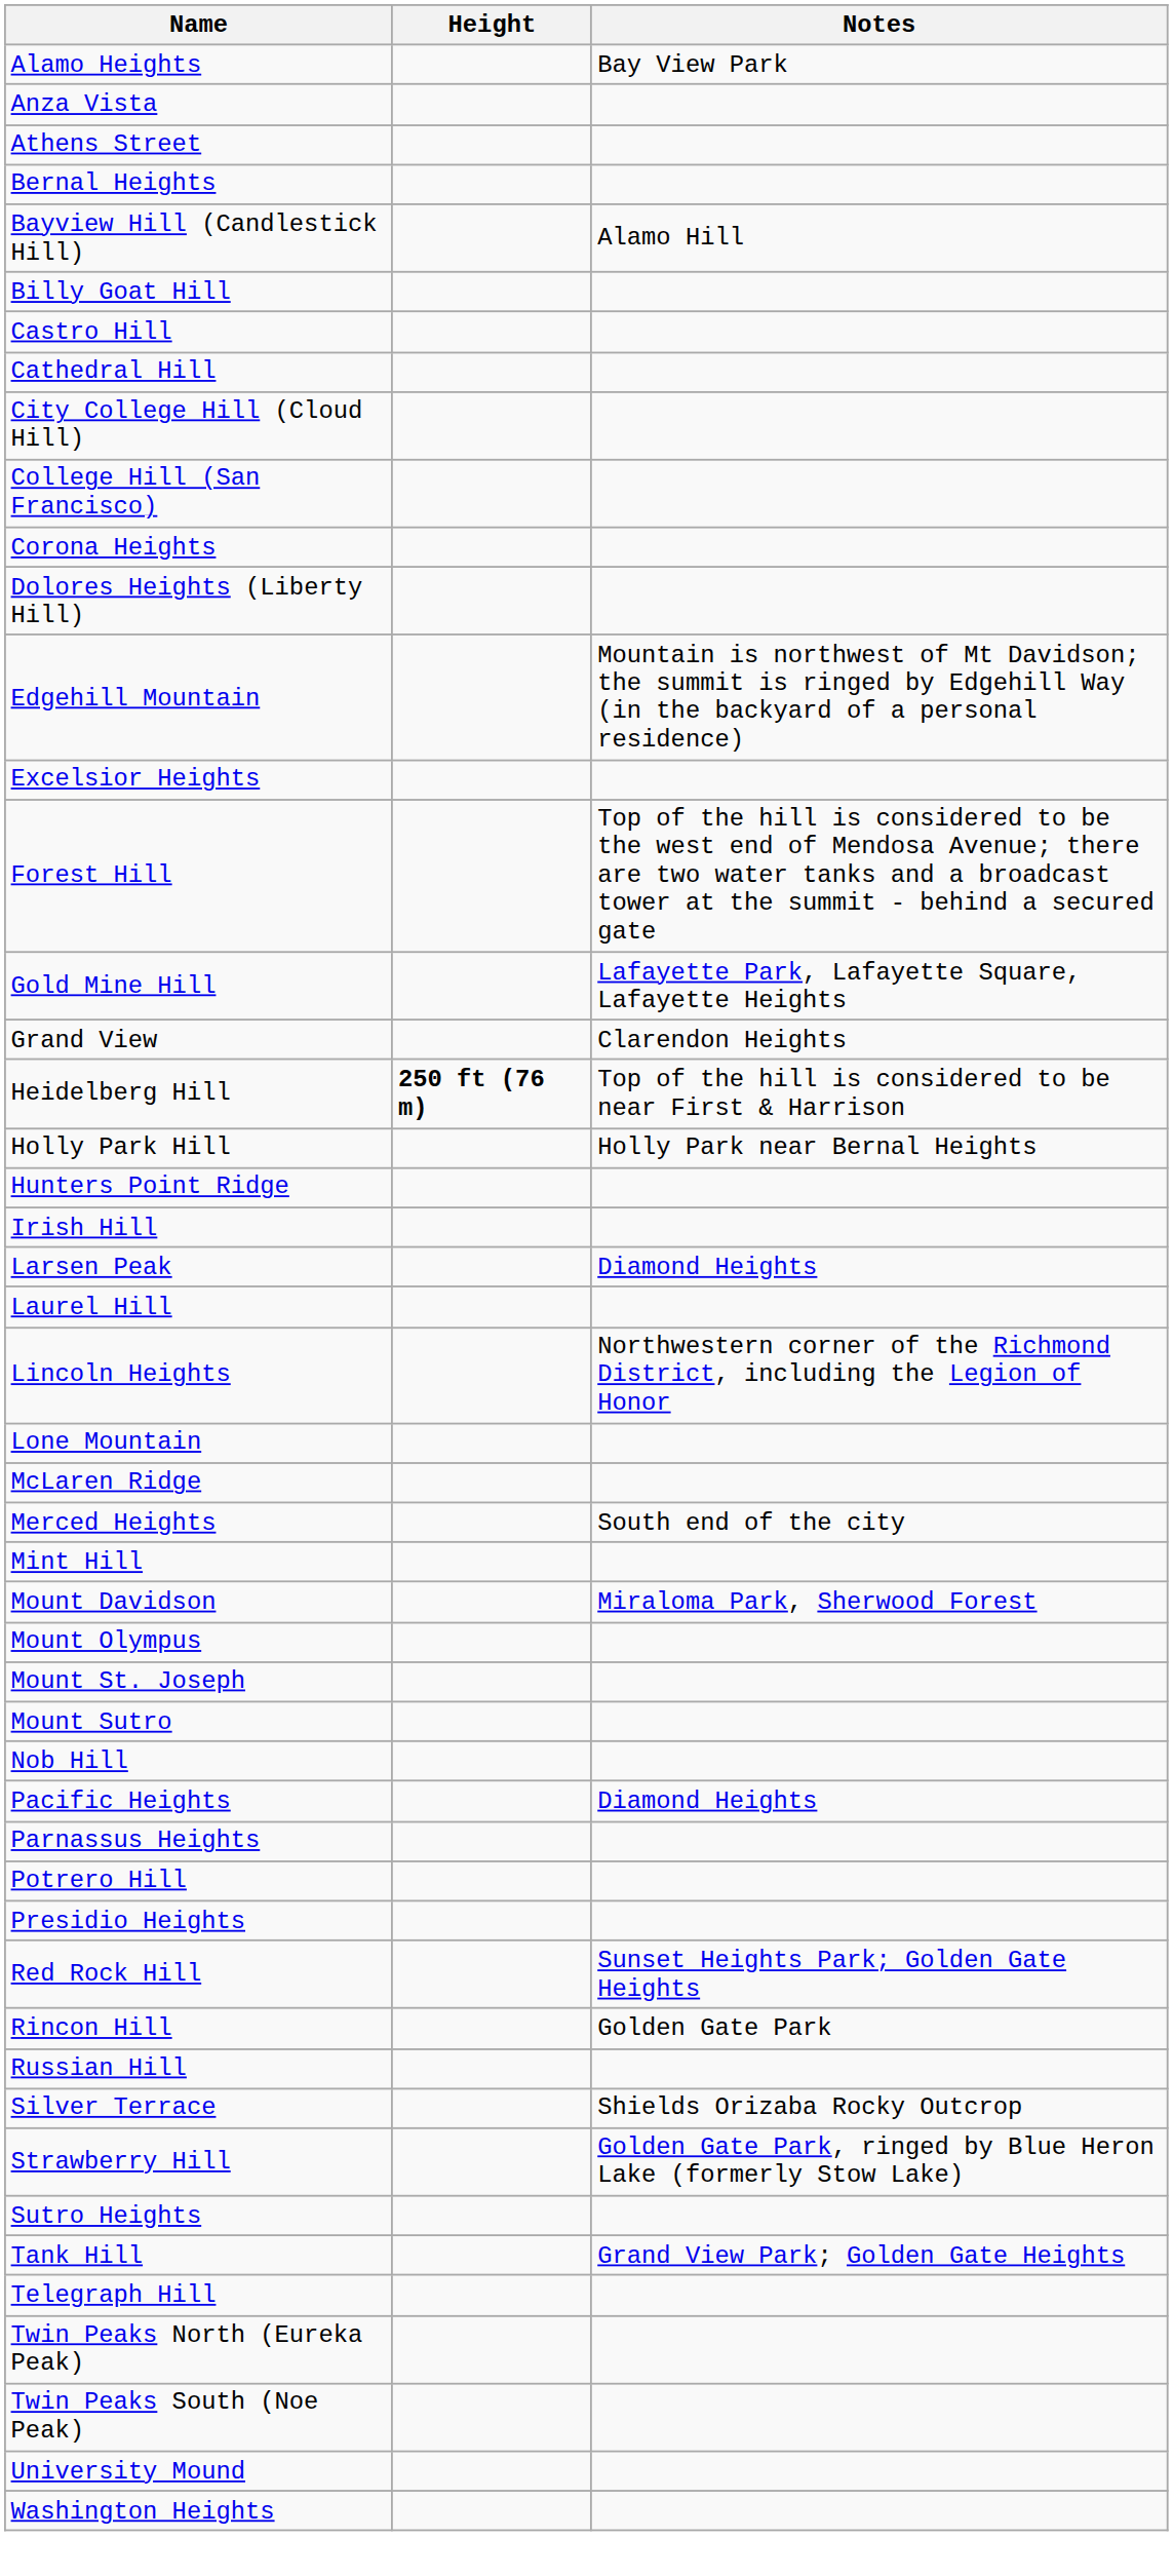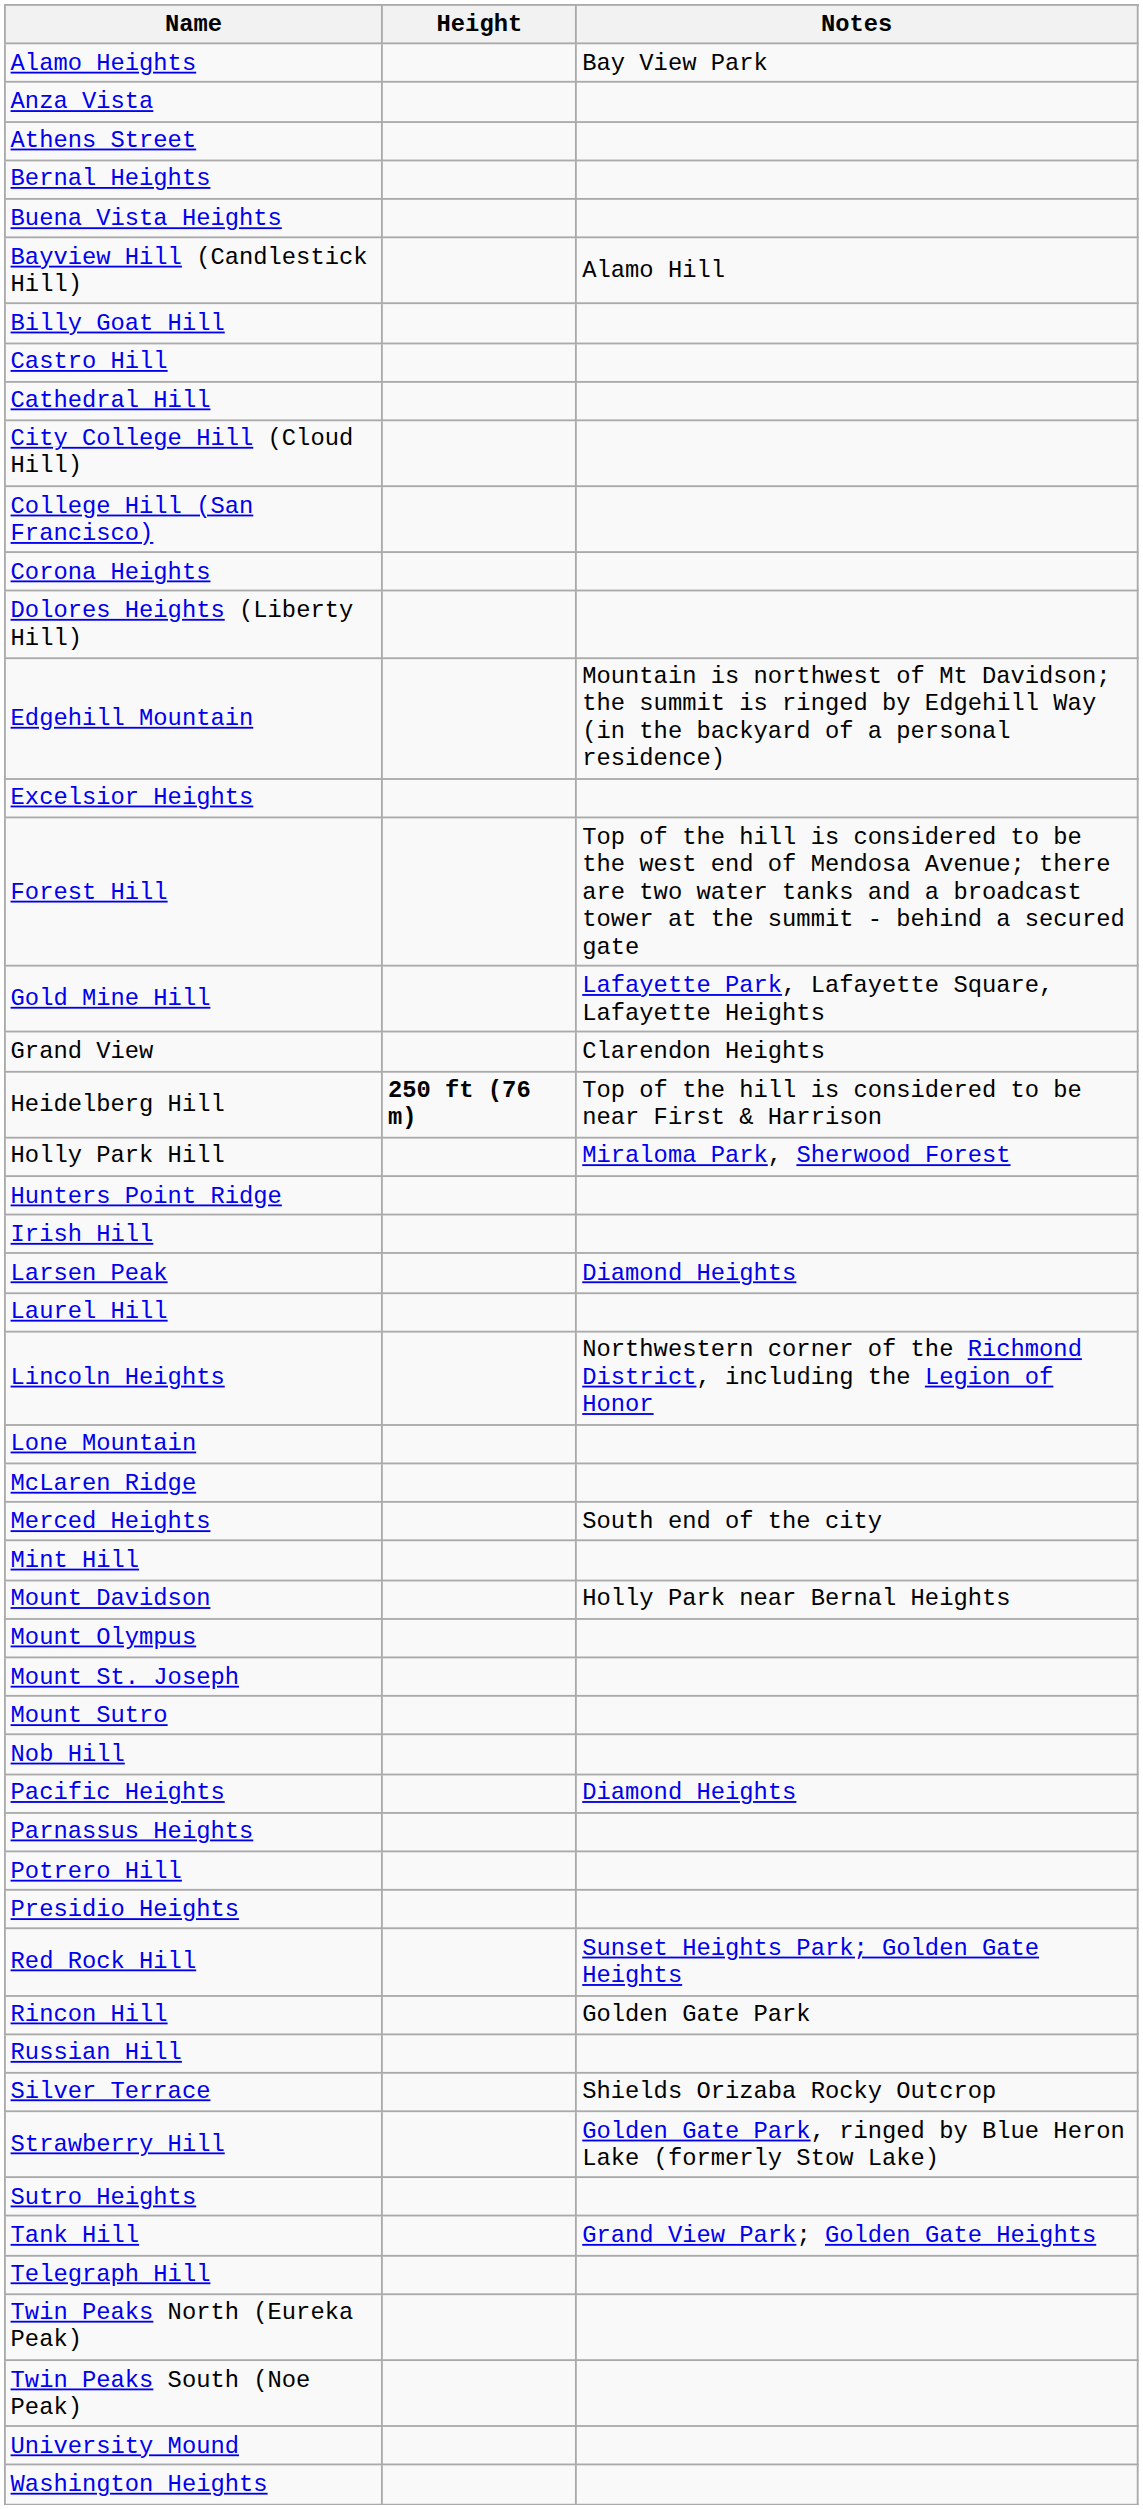 <table class="wikitable sortable" border="1">
 <tr>
 <th width=200>Name</th>
 <th width=100>Height</th>
 <th width=300>Notes</th>
 </tr>
 <tr>
 <td><a href='#'>Alamo Heights</a></td>
 <td></td>
 <td>Bay View Park</td>
 </tr>
 <tr>
 <td><a href='#'>Anza Vista</a></td>
 <td></td>
 <td></td>
 </tr>
 <tr>
 <td><a href='#'>Athens Street</a></td>
 <td></td>
 <td></td>
 </tr>
 <tr>
 <td><a href='#'>Bernal Heights</a></td>
+<td></td>
+<td></td>
+</tr>
+<tr>
+<td><a href='#'>Buena Vista Heights</a></td>
 <td></td>
 <td></td>
 </tr>
 <tr>
 <td><a href='#'>Bayview Hill</a> (Candlestick Hill)</td>
 <td></td>
 <td>Alamo Hill</td>
 </tr>
 <tr>
 <td><a href='#'>Billy Goat Hill</a></td>
 <td></td>
 <td></td>
 </tr>
 <tr>
 <td><a href='#'>Castro Hill</a></td>
 <td></td>
 <td></td>
 </tr>
 <tr>
 <td><a href='#'>Cathedral Hill</a></td>
 <td></td>
 <td></td>
 </tr>
 <tr>
 <td><a href='#'>City College Hill</a> (Cloud Hill)</td>
 <td></td>
 <td></td>
 </tr>
 <tr>
 <td><a href='#'>College Hill (San Francisco)</a></td>
 <td></td>
 <td></td>
 </tr>
 <tr>
 <td><a href='#'>Corona Heights</a></td>
 <td></td>
 <td></td>
 </tr>
 <tr>
 <td><a href='#'>Dolores Heights</a> (Liberty Hill)</td>
 <td></td>
 <td></td>
 </tr>
 <tr>
 <td><a href='#'>Edgehill Mountain</a></td>
 <td></td>
 <td>Mountain is northwest of Mt Davidson; the summit is ringed by Edgehill Way (in the backyard of a personal residence)</td>
 </tr>
 <tr>
 <td><a href='#'>Excelsior Heights</a></td>
 <td></td>
 <td></td>
 </tr>
 <tr>
 <td><a href='#'>Forest Hill</a></td>
 <td></td>
 <td>Top of the hill is considered to be the west end of Mendosa Avenue; there are two water tanks and a broadcast tower at the summit - behind a secured gate</td>
 </tr>
 <tr>
 <td><a href='#'>Gold Mine Hill</a></td>
 <td></td>
 <td><a href='#'>Lafayette Park</a>, Lafayette Square, Lafayette Heights</td>
 </tr>
 <tr>
 <td>Grand View</td>
 <td></td>
 <td>Clarendon Heights</td>
 </tr>
 <tr>
 <td>Heidelberg Hill</td>
 <td><strong>250 ft (76 m)</strong></td>
 <td>Top of the hill is considered to be near First & Harrison</td>
 </tr>
 <tr>
 <td>Holly Park Hill</td>
 <td></td>
-<td>Holly Park near Bernal Heights</td>
+<td><a href='#'>Miraloma Park</a>, <a href='#'>Sherwood Forest</a></td>
 </tr>
 <tr>
 <td><a href='#'>Hunters Point Ridge</a></td>
 <td></td>
 <td></td>
 </tr>
 <tr>
 <td><a href='#'>Irish Hill</a></td>
 <td></td>
 <td now ></td>
 </tr>
 <tr>
 <td><a href='#'>Larsen Peak</a></td>
 <td></td>
 <td><a href='#'>Diamond Heights</a></td>
 </tr>
 <tr>
 <td><a href='#'>Laurel Hill</a></td>
 <td></td>
 <td></td>
 </tr>
 <tr>
 <td><a href='#'>Lincoln Heights</a></td>
 <td></td>
 <td>Northwestern corner of the <a href='#'>Richmond District</a>, including the <a href='#'>Legion of Honor</a></td>
 </tr>
 <tr>
 <td><a href='#'>Lone Mountain</a></td>
 <td></td>
 <td></td>
 </tr>
 <tr>
 <td><a href='#'>McLaren Ridge</a></td>
 <td></td>
 <td></td>
 </tr>
 <tr>
 <td><a href='#'>Merced Heights</a></td>
 <td></td>
 <td>South end of the city</td>
 </tr>
 <tr>
 <td><a href='#'>Mint Hill</a></td>
 <td></td>
 <td></td>
 </tr>
 <tr>
 <td><a href='#'>Mount Davidson</a></td>
 <td></td>
-<td><a href='#'>Miraloma Park</a>, <a href='#'>Sherwood Forest</a></td>
+<td>Holly Park near Bernal Heights</td>
 </tr>
 <tr>
 <td><a href='#'>Mount Olympus</a></td>
 <td></td>
 <td></td>
 </tr>
 <tr>
 <td><a href='#'>Mount St. Joseph</a></td>
 <td></td>
 <td></td>
 </tr>
 <tr>
 <td><a href='#'>Mount Sutro</a></td>
 <td></td>
 <td></td>
 </tr>
 <tr>
 <td><a href='#'>Nob Hill</a></td>
 <td></td>
 <td></td>
 </tr>
 <tr>
 <td><a href='#'>Pacific Heights</a></td>
 <td></td>
 <td><a href='#'>Diamond Heights</a></td>
 </tr>
 <tr>
 <td><a href='#'>Parnassus Heights</a></td>
 <td></td>
 <td></td>
 </tr>
 <tr>
 <td><a href='#'>Potrero Hill</a></td>
 <td></td>
 <td></td>
 </tr>
 <tr>
 <td><a href='#'>Presidio Heights</a></td>
 <td></td>
 <td></td>
 </tr>
 <tr>
 <td><a href='#'>Red Rock Hill</a></td>
 <td></td>
 <td><a href='#'>Sunset Heights Park; Golden Gate Heights</a></td>
 </tr>
 <tr>
 <td><a href='#'>Rincon Hill</a></td>
 <td></td>
 <td>Golden Gate Park</td>
 </tr>
 <tr>
 <td><a href='#'>Russian Hill</a></td>
 <td></td>
 <td></td>
 </tr>
 <tr>
 <td><a href='#'>Silver Terrace</a></td>
 <td></td>
 <td>Shields Orizaba Rocky Outcrop</td>
 </tr>
 <tr>
 <td><a href='#'>Strawberry Hill</a></td>
 <td></td>
 <td><a href='#'>Golden Gate Park</a>, ringed by Blue Heron Lake (formerly Stow Lake)</td>
 </tr>
 <tr>
 <td><a href='#'>Sutro Heights</a></td>
 <td></td>
 <td></td>
 </tr>
 <tr>
 <td><a href='#'>Tank Hill</a></td>
 <td></td>
 <td><a href='#'>Grand View Park</a>; <a href='#'>Golden Gate Heights</a></td>
 </tr>
 <tr>
 <td><a href='#'>Telegraph Hill</a></td>
 <td></td>
 <td></td>
 </tr>
 <tr>
 <td><a href='#'>Twin Peaks</a> North (Eureka Peak)</td>
 <td></td>
 <td></td>
 </tr>
 <tr>
 <td><a href='#'>Twin Peaks</a> South (Noe Peak)</td>
 <td></td>
 <td></td>
 </tr>
 <tr>
 <td><a href='#'>University Mound</a></td>
 <td></td>
 <td></td>
 </tr>
 <tr>
 <td><a href='#'>Washington Heights</a></td>
 <td></td>
 <td></td>
 </tr>
 </table>
